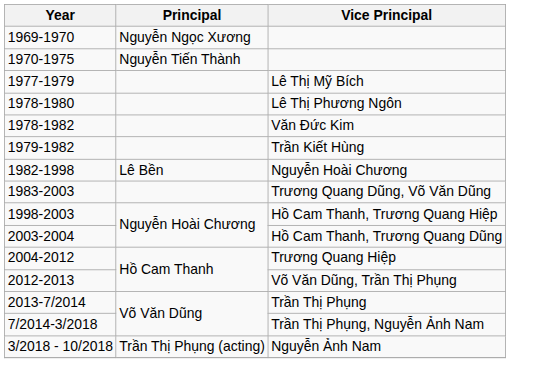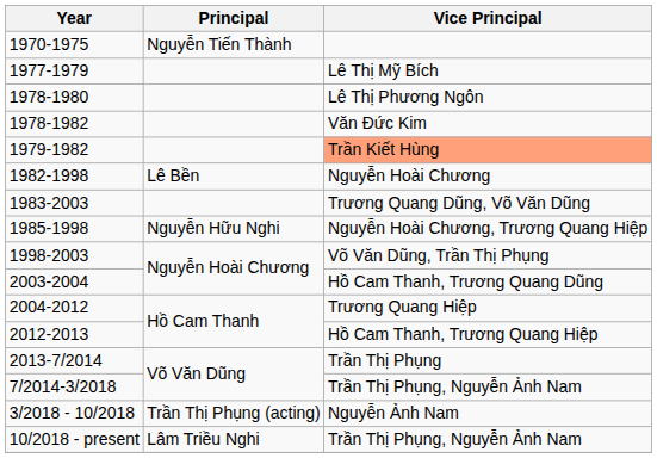 <table class="wikitable">
 <tr>
 <th>Year</th>
 <th>Principal</th>
 <th>Vice Principal</th>
-</tr>
-<tr>
-<td>1969-1970</td>
-<td>Nguyễn Ngọc Xương</td>
-<td></td>
 </tr>
 <tr>
 <td>1970-1975</td>
 <td>Nguyễn Tiến Thành</td>
 <td></td>
 </tr>
 <tr>
 <td>1977-1979</td>
 <td></td>
 <td>Lê Thị Mỹ Bích</td>
 </tr>
 <tr>
 <td>1978-1980</td>
 <td></td>
 <td>Lê Thị Phương Ngôn</td>
 </tr>
 <tr>
 <td>1978-1982</td>
 <td></td>
 <td>Văn Đức Kim</td>
 </tr>
 <tr>
 <td>1979-1982</td>
 <td></td>
-<td>Trần Kiết Hùng</td>
+<td style="background: lightsalmon;">Trần Kiết Hùng</td>
 </tr>
 <tr>
 <td>1982-1998</td>
 <td>Lê Bền</td>
 <td>Nguyễn Hoài Chương</td>
 </tr>
 <tr>
 <td>1983-2003</td>
 <td></td>
 <td>Trương Quang Dũng, Võ Văn Dũng</td>
 </tr>
 <tr>
+<td>1985-1998</td>
+<td>Nguyễn Hữu Nghi</td>
+<td>Nguyễn Hoài Chương, Trương Quang Hiệp</td>
+</tr>
+<tr>
 <td>1998-2003</td>
 <td rowspan="2">Nguyễn Hoài Chương</td>
-<td>Hồ Cam Thanh, Trương Quang Hiệp</td>
+<td>Võ Văn Dũng, Trần Thị Phụng</td>
 </tr>
 <tr>
 <td>2003-2004</td>
 <td>Hồ Cam Thanh, Trương Quang Dũng</td>
 </tr>
 <tr>
 <td>2004-2012</td>
 <td rowspan="2">Hồ Cam Thanh</td>
 <td>Trương Quang Hiệp</td>
 </tr>
 <tr>
 <td>2012-2013</td>
-<td>Võ Văn Dũng, Trần Thị Phụng</td>
+<td>Hồ Cam Thanh, Trương Quang Hiệp</td>
 </tr>
 <tr>
 <td>2013-7/2014</td>
 <td rowspan="2">Võ Văn Dũng</td>
 <td>Trần Thị Phụng</td>
 </tr>
 <tr>
 <td>7/2014-3/2018</td>
 <td>Trần Thị Phụng, Nguyễn Ảnh Nam</td>
 </tr>
 <tr>
 <td>3/2018 - 10/2018</td>
 <td>Trần Thị Phụng (acting)</td>
 <td>Nguyễn Ảnh Nam</td>
 </tr>
 <tr>
+<td>10/2018 - present</td>
+<td>Lâm Triều Nghi</td>
+<td>Trần Thị Phụng, Nguyễn Ảnh Nam</td>
+</tr>
+<tr>
 </tr>
 </table>
